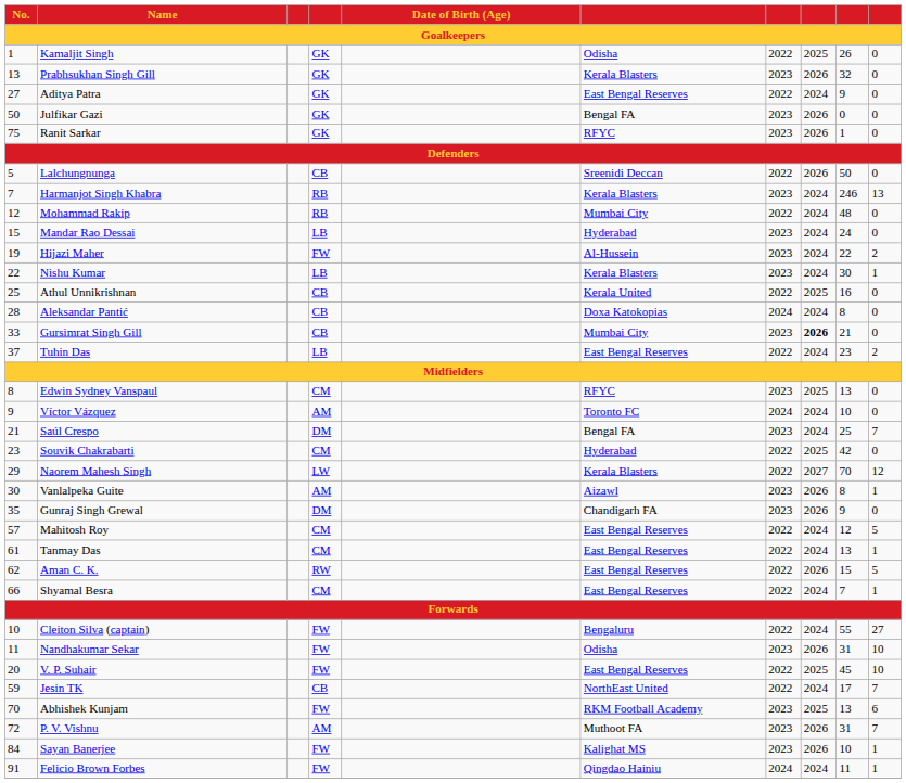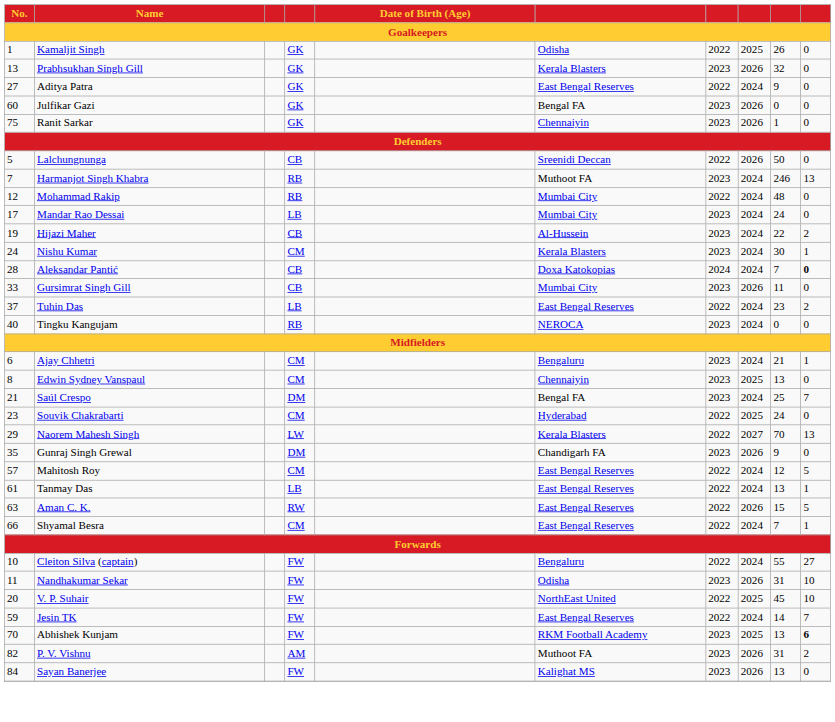 <table class="wikitable" style="text-align:left; font-size:90%; width:85%;">
 <tr>
 <th style="background:#d71a23; color:#ffcd31; text-align:center; width:3%;">No.</th>
 <th style="background:#d71a23; color:#ffcd31; text-align:center; width:23%;">Name</th>
 <th style="background:#d71a23; color:#ffcd31; text-align:center; width:2%;"></th>
 <th style="background:#d71a23; color:#ffcd31; text-align:center; width:3%;"></th>
 <th style="background:#d71a23; color:#ffcd31; text-align:center; width:22%;">Date of Birth (Age)</th>
 <th style="background:#d71a23; color:#ffcd31; text-align:center; width:17%;"></th>
 <th style="background:#d71a23; color:#ffcd31; text-align:center; width:3%;"></th>
 <th style="background:#d71a23; color:#ffcd31; text-align:center; width:3%;"></th>
 <th style="background:#d71a23; color:#ffcd31; text-align:center; width:3%;"></th>
 <th style="background:#d71a23; color:#ffcd31; text-align:center; width:3%;"></th>
 </tr>
 <tr>
 <th colspan="10" style="background:#ffcd31; color:#d71a23; text-align:center;">Goalkeepers</th>
 </tr>
 <tr>
 <td>1</td>
 <td><a href='#'>Kamaljit Singh</a></td>
 <td></td>
 <td><a href='#'>GK</a></td>
 <td></td>
 <td align="left"> <a href='#'>Odisha</a></td>
 <td>2022</td>
 <td>2025</td>
 <td>26</td>
 <td>0</td>
 </tr>
 <tr>
 <td>13</td>
 <td><a href='#'>Prabhsukhan Singh Gill</a></td>
 <td></td>
 <td><a href='#'>GK</a></td>
 <td></td>
 <td align="left"> <a href='#'>Kerala Blasters</a></td>
 <td>2023</td>
 <td>2026</td>
 <td>32</td>
 <td>0</td>
 </tr>
 <tr>
 <td>27</td>
 <td>Aditya Patra</td>
 <td></td>
 <td><a href='#'>GK</a></td>
 <td></td>
 <td align="left"> <a href='#'>East Bengal Reserves</a></td>
 <td>2022</td>
 <td>2024</td>
 <td>9</td>
 <td>0</td>
 </tr>
 <tr>
-<td>50</td>
+<td>60</td>
 <td>Julfikar Gazi</td>
 <td></td>
 <td><a href='#'>GK</a></td>
 <td></td>
 <td align="left"> Bengal FA</td>
 <td>2023</td>
 <td>2026</td>
 <td>0</td>
 <td>0</td>
 </tr>
 <tr>
 <td>75</td>
 <td>Ranit Sarkar</td>
 <td></td>
 <td><a href='#'>GK</a></td>
 <td></td>
-<td align="left"> <a href='#'>RFYC</a></td>
+<td align="left"> <a href='#'>Chennaiyin</a></td>
 <td>2023</td>
 <td>2026</td>
 <td>1</td>
 <td>0</td>
 </tr>
 <tr>
 <th colspan="10" style="background:#d71a23; color:#ffcd31; text-align:center;">Defenders</th>
 </tr>
 <tr>
 <td>5</td>
 <td><a href='#'>Lalchungnunga</a></td>
 <td></td>
 <td><a href='#'>CB</a></td>
 <td></td>
 <td align="left"> <a href='#'>Sreenidi Deccan</a></td>
 <td>2022</td>
 <td>2026</td>
 <td>50</td>
 <td>0</td>
 </tr>
 <tr>
 <td>7</td>
 <td><a href='#'>Harmanjot Singh Khabra</a></td>
 <td></td>
 <td><a href='#'>RB</a></td>
 <td></td>
-<td align="left"> <a href='#'>Kerala Blasters</a></td>
+<td align="left"> Muthoot FA</td>
 <td>2023</td>
 <td>2024</td>
 <td>246</td>
 <td>13</td>
 </tr>
 <tr>
 <td>12</td>
 <td><a href='#'>Mohammad Rakip</a></td>
 <td></td>
 <td><a href='#'>RB</a></td>
 <td></td>
 <td align="left"> <a href='#'>Mumbai City</a></td>
 <td>2022</td>
 <td>2024</td>
 <td>48</td>
 <td>0</td>
 </tr>
 <tr>
-<td>15</td>
+<td>17</td>
 <td><a href='#'>Mandar Rao Dessai</a></td>
 <td></td>
 <td><a href='#'>LB</a></td>
 <td></td>
-<td align="left"> <a href='#'>Hyderabad</a></td>
+<td align="left"> <a href='#'>Mumbai City</a></td>
 <td>2023</td>
 <td>2024</td>
 <td>24</td>
 <td>0</td>
 </tr>
 <tr>
 <td>19</td>
 <td><a href='#'>Hijazi Maher</a></td>
 <td></td>
-<td><a href='#'>FW</a></td>
+<td><a href='#'>CB</a></td>
 <td></td>
 <td align="left"> <a href='#'>Al-Hussein</a></td>
 <td>2023</td>
 <td>2024</td>
 <td>22</td>
 <td>2</td>
 </tr>
 <tr>
-<td>22</td>
+<td>24</td>
 <td><a href='#'>Nishu Kumar</a></td>
 <td></td>
-<td><a href='#'>LB</a></td>
+<td><a href='#'>CM</a></td>
 <td></td>
 <td align="left"> <a href='#'>Kerala Blasters</a></td>
 <td>2023</td>
 <td>2024</td>
 <td>30</td>
 <td>1</td>
-</tr>
-<tr>
-<td>25</td>
-<td>Athul Unnikrishnan</td>
-<td></td>
-<td><a href='#'>CB</a></td>
-<td></td>
-<td align="left"> <a href='#'>Kerala United</a></td>
-<td>2022</td>
-<td>2025</td>
-<td>16</td>
-<td>0</td>
 </tr>
 <tr>
 <td>28</td>
 <td><a href='#'>Aleksandar Pantić</a></td>
 <td></td>
 <td><a href='#'>CB</a></td>
 <td></td>
 <td align="left"> <a href='#'>Doxa Katokopias</a></td>
 <td>2024</td>
 <td>2024</td>
-<td>8</td>
-<td>0</td>
+<td>7</td>
+<td><strong>0</strong></td>
 </tr>
 <tr>
 <td>33</td>
 <td><a href='#'>Gursimrat Singh Gill</a></td>
 <td></td>
 <td><a href='#'>CB</a></td>
 <td></td>
 <td align="left"> <a href='#'>Mumbai City</a></td>
 <td>2023</td>
-<td><strong>2026</strong></td>
-<td>21</td>
+<td>2026</td>
+<td>11</td>
 <td>0</td>
 </tr>
 <tr>
 <td>37</td>
 <td><a href='#'>Tuhin Das</a></td>
 <td></td>
 <td><a href='#'>LB</a></td>
 <td></td>
 <td align="left"> <a href='#'>East Bengal Reserves</a></td>
 <td>2022</td>
 <td>2024</td>
 <td>23</td>
 <td>2</td>
 </tr>
 <tr>
+<td>40</td>
+<td>Tingku Kangujam</td>
+<td></td>
+<td><a href='#'>RB</a></td>
+<td></td>
+<td align="left"> <a href='#'>NEROCA</a></td>
+<td>2023</td>
+<td>2024</td>
+<td>0</td>
+<td>0</td>
+</tr>
+<tr>
 <th colspan="10" style="background:#ffcd31; color:#d71a23; text-align:center;">Midfielders</th>
+</tr>
+<tr>
+<td>6</td>
+<td><a href='#'>Ajay Chhetri</a></td>
+<td></td>
+<td><a href='#'>CM</a></td>
+<td></td>
+<td align="left"> <a href='#'>Bengaluru</a></td>
+<td>2023</td>
+<td>2024</td>
+<td>21</td>
+<td>1</td>
 </tr>
 <tr>
 <td>8</td>
 <td><a href='#'>Edwin Sydney Vanspaul</a></td>
 <td></td>
 <td><a href='#'>CM</a></td>
 <td></td>
-<td align="left"> <a href='#'>RFYC</a></td>
+<td align="left"> <a href='#'>Chennaiyin</a></td>
 <td>2023</td>
 <td>2025</td>
 <td>13</td>
-<td>0</td>
-</tr>
-<tr>
-<td>9</td>
-<td><a href='#'>Víctor Vázquez</a></td>
-<td></td>
-<td><a href='#'>AM</a></td>
-<td></td>
-<td align="left"> <a href='#'>Toronto FC</a></td>
-<td>2024</td>
-<td>2024</td>
-<td>10</td>
 <td>0</td>
 </tr>
 <tr>
 <td>21</td>
 <td><a href='#'>Saúl Crespo</a></td>
 <td></td>
 <td><a href='#'>DM</a></td>
 <td></td>
 <td align="left"> Bengal FA</td>
 <td>2023</td>
 <td>2024</td>
 <td>25</td>
 <td>7</td>
 </tr>
 <tr>
 <td>23</td>
 <td><a href='#'>Souvik Chakrabarti</a></td>
 <td></td>
 <td><a href='#'>CM</a></td>
 <td></td>
 <td align="left"> <a href='#'>Hyderabad</a></td>
 <td>2022</td>
 <td>2025</td>
-<td>42</td>
+<td>24</td>
 <td>0</td>
 </tr>
 <tr>
 <td>29</td>
 <td><a href='#'>Naorem Mahesh Singh</a></td>
 <td></td>
 <td><a href='#'>LW</a></td>
 <td></td>
 <td align="left"> <a href='#'>Kerala Blasters</a></td>
 <td>2022</td>
 <td>2027</td>
 <td>70</td>
-<td>12</td>
-</tr>
-<tr>
-<td>30</td>
-<td>Vanlalpeka Guite</td>
-<td></td>
-<td><a href='#'>AM</a></td>
-<td></td>
-<td align="left"> <a href='#'>Aizawl</a></td>
-<td>2023</td>
-<td>2026</td>
-<td>8</td>
-<td>1</td>
+<td>13</td>
 </tr>
 <tr>
 <td>35</td>
 <td>Gunraj Singh Grewal</td>
 <td></td>
 <td><a href='#'>DM</a></td>
 <td></td>
 <td align="left"> Chandigarh FA</td>
 <td>2023</td>
 <td>2026</td>
 <td>9</td>
 <td>0</td>
 </tr>
 <tr>
 <td>57</td>
 <td>Mahitosh Roy</td>
 <td></td>
 <td><a href='#'>CM</a></td>
 <td></td>
 <td align="left"> <a href='#'>East Bengal Reserves</a></td>
 <td>2022</td>
 <td>2024</td>
 <td>12</td>
 <td>5</td>
 </tr>
 <tr>
 <td>61</td>
 <td>Tanmay Das</td>
 <td></td>
-<td><a href='#'>CM</a></td>
+<td><a href='#'>LB</a></td>
 <td></td>
 <td align="left"> <a href='#'>East Bengal Reserves</a></td>
 <td>2022</td>
 <td>2024</td>
 <td>13</td>
 <td>1</td>
 </tr>
 <tr>
-<td>62</td>
+<td>63</td>
 <td><a href='#'>Aman C. K.</a></td>
 <td></td>
 <td><a href='#'>RW</a></td>
 <td></td>
 <td align="left"> <a href='#'>East Bengal Reserves</a></td>
 <td>2022</td>
 <td>2026</td>
 <td>15</td>
 <td>5</td>
 </tr>
 <tr>
 <td>66</td>
 <td>Shyamal Besra</td>
 <td></td>
 <td><a href='#'>CM</a></td>
 <td></td>
 <td align="left"> <a href='#'>East Bengal Reserves</a></td>
 <td>2022</td>
 <td>2024</td>
 <td>7</td>
 <td>1</td>
 </tr>
 <tr>
 <th colspan="10" style="background:#d71a23; color:#ffcd31; text-align:center;">Forwards</th>
 </tr>
 <tr>
 <td>10</td>
 <td><a href='#'>Cleiton Silva</a> (<a href='#'>captain</a>)</td>
 <td></td>
 <td><a href='#'>FW</a></td>
 <td></td>
 <td align="left"> <a href='#'>Bengaluru</a></td>
 <td>2022</td>
 <td>2024</td>
 <td>55</td>
 <td>27</td>
 </tr>
 <tr>
 <td>11</td>
 <td><a href='#'>Nandhakumar Sekar</a></td>
 <td></td>
 <td><a href='#'>FW</a></td>
 <td></td>
 <td align="left"> <a href='#'>Odisha</a></td>
 <td>2023</td>
 <td>2026</td>
 <td>31</td>
 <td>10</td>
 </tr>
 <tr>
 <td>20</td>
 <td><a href='#'>V. P. Suhair</a></td>
 <td></td>
 <td><a href='#'>FW</a></td>
 <td></td>
-<td align="left"> <a href='#'>East Bengal Reserves</a></td>
+<td align="left"> <a href='#'>NorthEast United</a></td>
 <td>2022</td>
 <td>2025</td>
 <td>45</td>
 <td>10</td>
 </tr>
 <tr>
 <td>59</td>
 <td><a href='#'>Jesin TK</a></td>
 <td></td>
-<td><a href='#'>CB</a></td>
+<td><a href='#'>FW</a></td>
 <td></td>
-<td align="left"> <a href='#'>NorthEast United</a></td>
+<td align="left"> <a href='#'>East Bengal Reserves</a></td>
 <td>2022</td>
 <td>2024</td>
-<td>17</td>
+<td>14</td>
 <td>7</td>
 </tr>
 <tr>
 <td>70</td>
 <td>Abhishek Kunjam</td>
 <td></td>
 <td><a href='#'>FW</a></td>
 <td></td>
 <td align="left"> <a href='#'>RKM Football Academy</a></td>
 <td>2023</td>
 <td>2025</td>
 <td>13</td>
-<td>6</td>
+<td><strong>6</strong></td>
 </tr>
 <tr>
-<td>72</td>
+<td>82</td>
 <td><a href='#'>P. V. Vishnu</a></td>
 <td></td>
 <td><a href='#'>AM</a></td>
 <td></td>
 <td align="left"> Muthoot FA</td>
 <td>2023</td>
 <td>2026</td>
 <td>31</td>
-<td>7</td>
+<td>2</td>
 </tr>
 <tr>
 <td>84</td>
 <td><a href='#'>Sayan Banerjee</a></td>
 <td></td>
 <td><a href='#'>FW</a></td>
 <td></td>
 <td align="left"> <a href='#'>Kalighat MS</a></td>
 <td>2023</td>
 <td>2026</td>
-<td>10</td>
-<td>1</td>
-</tr>
-<tr>
-<td>91</td>
-<td><a href='#'>Felicio Brown Forbes</a></td>
-<td></td>
-<td><a href='#'>FW</a></td>
-<td></td>
-<td align="left"> <a href='#'>Qingdao Hainiu</a></td>
-<td>2024</td>
-<td>2024</td>
-<td>11</td>
-<td>1</td>
+<td>13</td>
+<td>0</td>
 </tr>
 <tr>
 </tr>
 </table>
